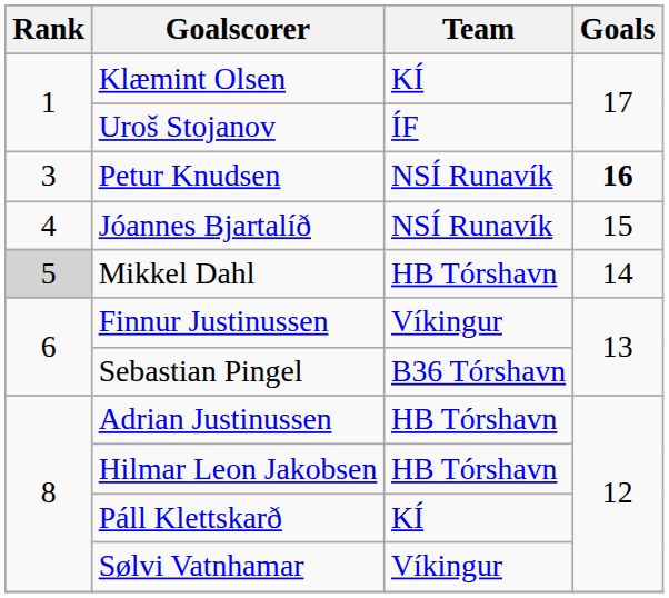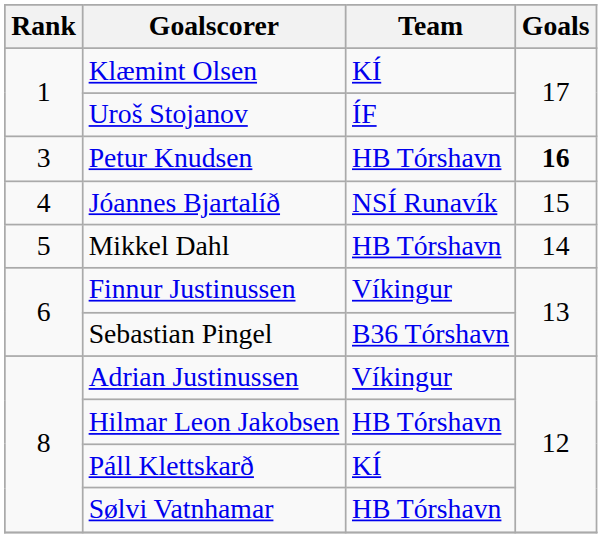 <table class="wikitable">
 <tr align="center" bgcolor="#cccccc">
 <th>Rank</th>
 <th>Goalscorer</th>
 <th>Team</th>
 <th>Goals</th>
 </tr>
 <tr>
 <td align=center rowspan="2">1</td>
 <td> <a href='#'>Klæmint Olsen</a></td>
 <td><a href='#'>KÍ</a></td>
 <td align=center rowspan="2">17</td>
 </tr>
 <tr>
 <td> <a href='#'>Uroš Stojanov</a></td>
 <td><a href='#'>ÍF</a></td>
 </tr>
 <tr>
 <td align=center>3</td>
 <td> <a href='#'>Petur Knudsen</a></td>
-<td><a href='#'>NSÍ Runavík</a></td>
+<td><a href='#'>HB Tórshavn</a></td>
 <td align=center><strong>16</strong></td>
 </tr>
 <tr>
 <td align=center>4</td>
 <td> <a href='#'>Jóannes Bjartalíð</a></td>
 <td><a href='#'>NSÍ Runavík</a></td>
 <td align=center>15</td>
 </tr>
 <tr>
-<td align=center style="background: lightgrey;">5</td>
+<td align=center>5</td>
 <td> Mikkel Dahl</td>
 <td><a href='#'>HB Tórshavn</a></td>
 <td align=center>14</td>
 </tr>
 <tr>
 <td align=center rowspan="2">6</td>
 <td> <a href='#'>Finnur Justinussen</a></td>
 <td><a href='#'>Víkingur</a></td>
 <td align=center rowspan="2">13</td>
 </tr>
 <tr>
 <td>  Sebastian Pingel</td>
 <td><a href='#'>B36 Tórshavn</a></td>
 </tr>
 <tr>
 <td align=center rowspan="4">8</td>
 <td> <a href='#'>Adrian Justinussen</a></td>
-<td><a href='#'>HB Tórshavn</a></td>
+<td><a href='#'>Víkingur</a></td>
 <td align=center rowspan="4">12</td>
 </tr>
 <tr>
 <td> <a href='#'>Hilmar Leon Jakobsen</a></td>
 <td><a href='#'>HB Tórshavn</a></td>
 </tr>
 <tr>
 <td> <a href='#'>Páll Klettskarð</a></td>
 <td><a href='#'>KÍ</a></td>
 </tr>
 <tr>
 <td> <a href='#'>Sølvi Vatnhamar</a></td>
-<td><a href='#'>Víkingur</a></td>
+<td><a href='#'>HB Tórshavn</a></td>
 </tr>
 <tr>
 </tr>
 </table>
